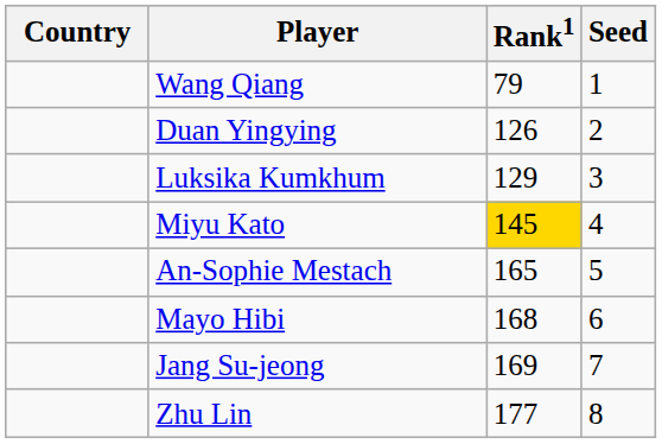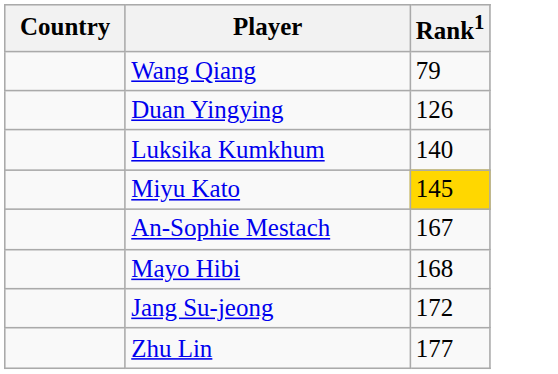 <table class="sortable wikitable">
 <tr>
 <th width="70">Country</th>
 <th width="175">Player</th>
 <th>Rank<sup>1</sup></th>
-<th>Seed</th>
 </tr>
 <tr>
 <td></td>
 <td><a href='#'>Wang Qiang</a></td>
 <td>79</td>
-<td>1</td>
 </tr>
 <tr>
 <td></td>
 <td><a href='#'>Duan Yingying</a></td>
 <td>126</td>
-<td>2</td>
 </tr>
 <tr>
 <td></td>
 <td><a href='#'>Luksika Kumkhum</a></td>
-<td>129</td>
-<td>3</td>
+<td>140</td>
 </tr>
 <tr>
 <td></td>
 <td><a href='#'>Miyu Kato</a></td>
 <td style="background: gold;">145</td>
-<td>4</td>
 </tr>
 <tr>
 <td></td>
 <td><a href='#'>An-Sophie Mestach</a></td>
-<td>165</td>
-<td>5</td>
+<td>167</td>
 </tr>
 <tr>
 <td></td>
 <td><a href='#'>Mayo Hibi</a></td>
 <td>168</td>
-<td>6</td>
 </tr>
 <tr>
 <td></td>
 <td><a href='#'>Jang Su-jeong</a></td>
-<td>169</td>
-<td>7</td>
+<td>172</td>
 </tr>
 <tr>
 <td></td>
 <td><a href='#'>Zhu Lin</a></td>
 <td>177</td>
-<td>8</td>
 </tr>
 </table>
